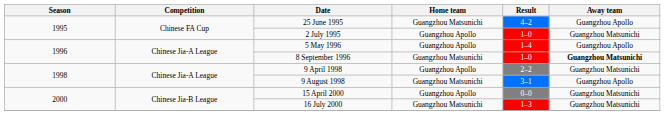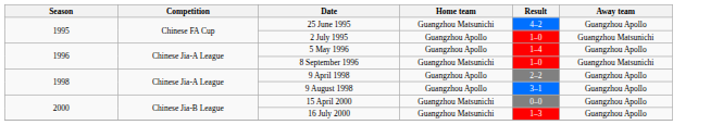 <table class="wikitable" style="text-align: center; width=20%; font-size: 11px">
 <tr>
 <th rowspan=1 width=12%><strong>Season</strong></th>
 <th rowspan=1 width=15%><strong>Competition</strong></th>
 <th rowspan=1 width=15%><strong>Date</strong></th>
 <th rowspan=1 width=12%><strong>Home team</strong></th>
 <th rowspan=1 width=5%><strong>Result</strong></th>
 <th rowspan=1 width=12%><strong>Away team</strong></th>
 </tr>
 <tr>
 <td rowspan=2>1995</td>
 <td rowspan=2>Chinese FA Cup</td>
 <td>25 June 1995</td>
 <td>Guangzhou Matsunichi</td>
 <td style="color:white; background:#0070FF;">4–2</td>
 <td>Guangzhou Apollo</td>
 </tr>
 <tr>
 <td>2 July 1995</td>
 <td>Guangzhou Apollo</td>
 <td style="color:white; background:#ff0000;">1–0</td>
 <td>Guangzhou Matsunichi</td>
 </tr>
 <tr>
 <td rowspan=2>1996</td>
 <td rowspan=2>Chinese Jia-A League</td>
 <td>5 May 1996</td>
 <td>Guangzhou Apollo</td>
 <td style="color:white; background:#ff0000;">1–4</td>
 <td>Guangzhou Apollo</td>
 </tr>
 <tr>
 <td>8 September 1996</td>
 <td>Guangzhou Matsunichi</td>
 <td style="color:white; background:#ff0000;">1–0</td>
-<td><strong>Guangzhou Matsunichi</strong></td>
+<td>Guangzhou Matsunichi</td>
 </tr>
 <tr>
 <td rowspan=2>1998</td>
 <td rowspan=2>Chinese Jia-A League</td>
 <td>9 April 1998</td>
 <td>Guangzhou Apollo</td>
 <td style="color:white; background:#808080;">2–2</td>
-<td>Guangzhou Matsunichi</td>
+<td>Guangzhou Apollo</td>
 </tr>
 <tr>
 <td>9 August 1998</td>
-<td>Guangzhou Matsunichi</td>
+<td>Guangzhou Apollo</td>
 <td style="color:white; background:#0070FF;">3–1</td>
 <td>Guangzhou Apollo</td>
 </tr>
 <tr>
 <td rowspan=2>2000</td>
 <td rowspan=2>Chinese Jia-B League</td>
 <td>15 April 2000</td>
+<td>Guangzhou Matsunichi</td>
+<td style="color:white; background:#808080;">0–0</td>
 <td>Guangzhou Apollo</td>
-<td style="color:white; background:#808080;">0–0</td>
-<td>Guangzhou Matsunichi</td>
 </tr>
 <tr>
 <td>16 July 2000</td>
 <td>Guangzhou Matsunichi</td>
 <td style="color:white; background:#ff0000;">1–3</td>
-<td>Guangzhou Matsunichi</td>
+<td>Guangzhou Apollo</td>
 </tr>
 <tr>
 </tr>
 </table>
